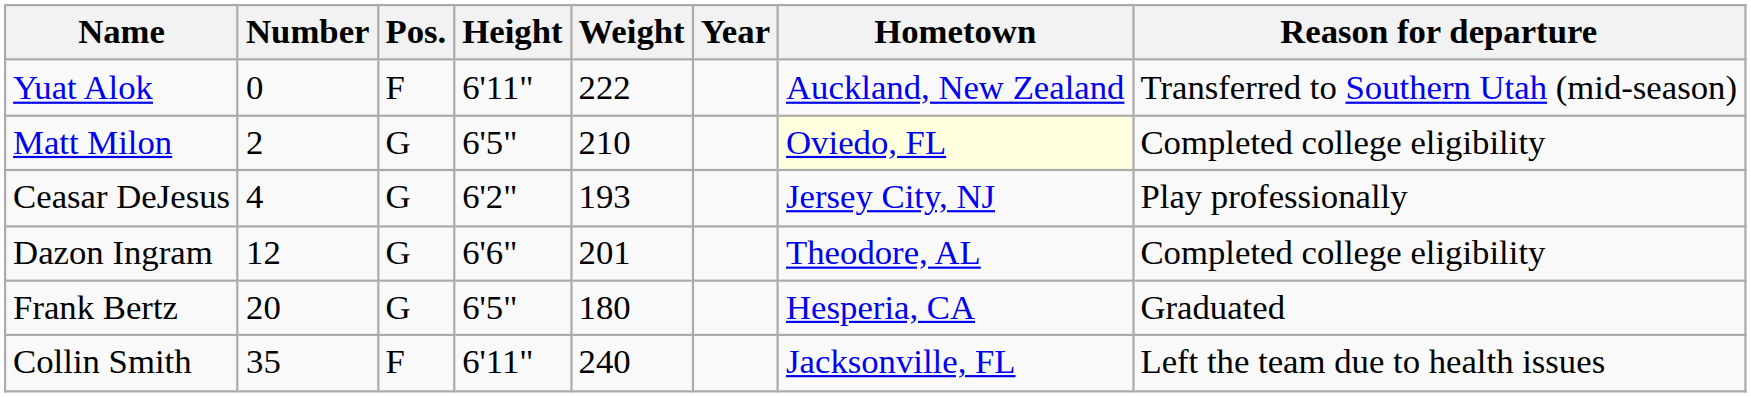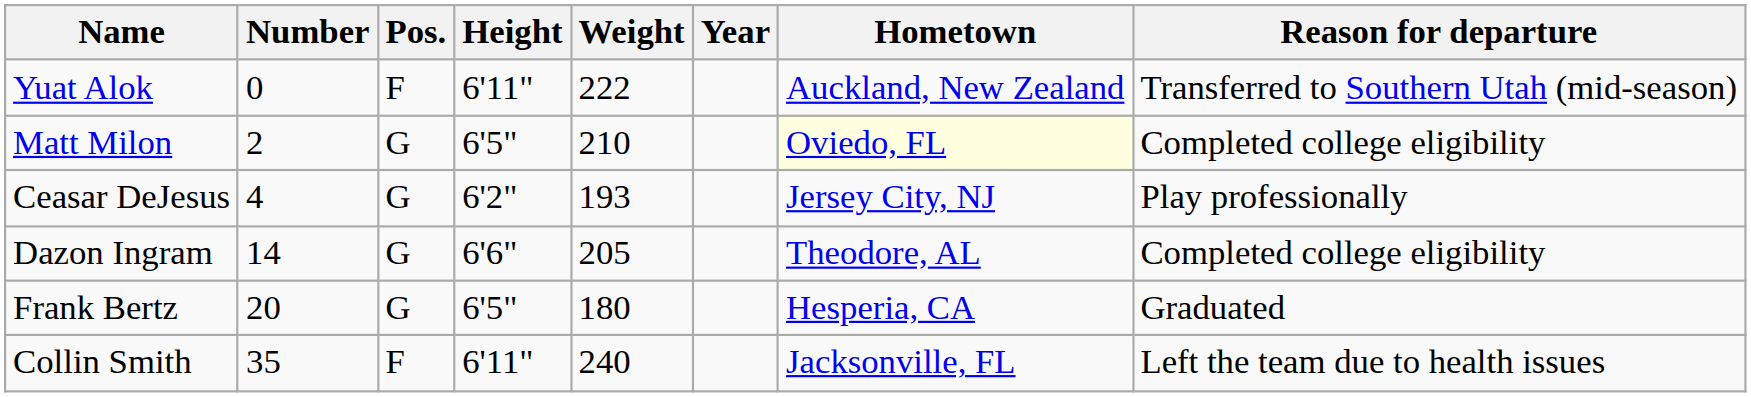 <table class="wikitable sortable" border="1">
 <tr>
 <th>Name</th>
 <th>Number</th>
 <th>Pos.</th>
 <th>Height</th>
 <th>Weight</th>
 <th>Year</th>
 <th>Hometown</th>
 <th class="unsortable">Reason for departure</th>
 </tr>
 <tr>
 <td><a href='#'>Yuat Alok</a></td>
 <td>0</td>
 <td>F</td>
 <td>6'11"</td>
 <td>222</td>
 <td></td>
 <td><a href='#'>Auckland, New Zealand</a></td>
 <td>Transferred to <a href='#'>Southern Utah</a> (mid-season)</td>
 </tr>
 <tr>
 <td><a href='#'>Matt Milon</a></td>
 <td>2</td>
 <td>G</td>
 <td>6'5"</td>
 <td>210</td>
 <td></td>
 <td style="background: lightyellow;"><a href='#'>Oviedo, FL</a></td>
 <td>Completed college eligibility</td>
 </tr>
 <tr>
 <td>Ceasar DeJesus</td>
 <td>4</td>
 <td>G</td>
 <td>6'2"</td>
 <td>193</td>
 <td></td>
 <td><a href='#'>Jersey City, NJ</a></td>
 <td>Play professionally</td>
 </tr>
 <tr>
 <td>Dazon Ingram</td>
-<td>12</td>
+<td>14</td>
 <td>G</td>
 <td>6'6"</td>
-<td>201</td>
+<td>205</td>
 <td></td>
 <td><a href='#'>Theodore, AL</a></td>
 <td>Completed college eligibility</td>
 </tr>
 <tr>
 <td>Frank Bertz</td>
 <td>20</td>
 <td>G</td>
 <td>6'5"</td>
 <td>180</td>
 <td></td>
 <td><a href='#'>Hesperia, CA</a></td>
 <td>Graduated</td>
 </tr>
 <tr>
 <td>Collin Smith</td>
 <td>35</td>
 <td>F</td>
 <td>6'11"</td>
 <td>240</td>
 <td></td>
 <td><a href='#'>Jacksonville, FL</a></td>
 <td>Left the team due to health issues</td>
 </tr>
 </table>
